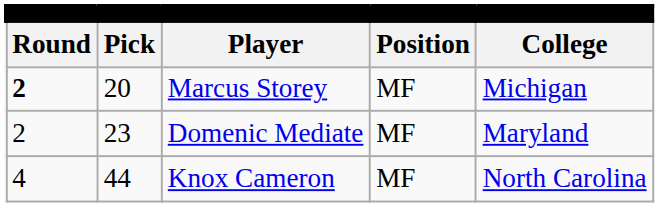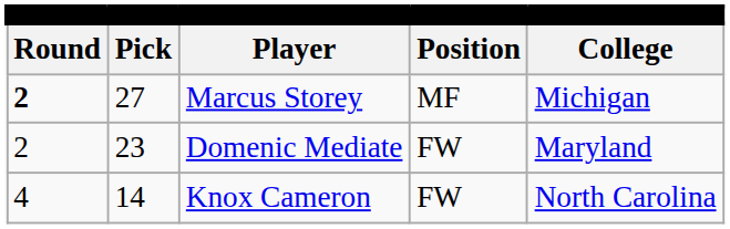 <table class="wikitable sortable" style="text-align:center; font-size:90%; text-align:left;">
 <tr style="border-spacing: 2px; border: 2px solid black;">
 <td colspan="7" bgcolor="#000000" color="#000000" border="#FED000" align="center"><strong></strong></td>
 </tr>
 <tr>
 <th><strong>Round</strong></th>
 <th><strong>Pick</strong></th>
 <th><strong>Player</strong></th>
 <th><strong>Position</strong></th>
 <th><strong>College</strong></th>
 </tr>
 <tr>
 <td><strong>2</strong></td>
-<td>20</td>
+<td>27</td>
 <td> <a href='#'>Marcus Storey</a></td>
 <td>MF</td>
 <td><a href='#'>Michigan</a></td>
 </tr>
 <tr>
 <td>2</td>
 <td>23</td>
 <td> <a href='#'>Domenic Mediate</a></td>
-<td>MF</td>
+<td>FW</td>
 <td><a href='#'>Maryland</a></td>
 </tr>
 <tr>
 <td>4</td>
-<td>44</td>
+<td>14</td>
 <td> <a href='#'>Knox Cameron</a></td>
-<td>MF</td>
+<td>FW</td>
 <td><a href='#'>North Carolina</a></td>
 </tr>
 </table>
